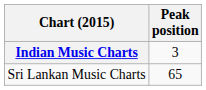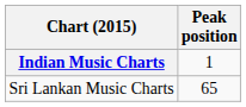 <table class="wikitable sortable plainrowheaders" style="text-align:center">
 <tr>
 <th scope="col">Chart (2015)</th>
 <th scope="col">Peak<br>position</th>
 </tr>
 <tr>
 <th scope="row"><a href='#'>Indian Music Charts</a></th>
-<td>3</td>
+<td>1</td>
 </tr>
 <tr>
 <td>Sri Lankan Music Charts</td>
 <td>65</td>
 </tr>
 </table>
